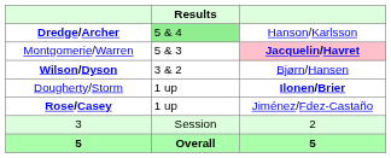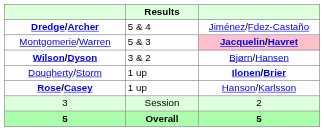 <table border="1" cellpadding="3" style="border-collapse:collapse; text-align:center;">
 <tr style="background:#ddffdd;">
 <th style="width:12em;"> </th>
 <th style="width:7em;">Results</th>
 <th style="width:12em;"></th>
 </tr>
 <tr>
 <td><strong><a href='#'>Dredge</a>/<a href='#'>Archer</a></strong></td>
-<td align=left style="background: lightgreen;"> 5 & 4</td>
-<td><a href='#'>Hanson</a>/<a href='#'>Karlsson</a></td>
+<td align=left> 5 & 4</td>
+<td><a href='#'>Jiménez</a>/<a href='#'>Fdez-Castaño</a></td>
 </tr>
 <tr>
 <td><a href='#'>Montgomerie</a>/<a href='#'>Warren</a></td>
 <td align=left> 5 & 3</td>
 <td style="background: pink;"><strong><a href='#'>Jacquelin</a>/<a href='#'>Havret</a></strong></td>
 </tr>
 <tr>
 <td><strong><a href='#'>Wilson</a>/<a href='#'>Dyson</a></strong></td>
 <td align=left> 3 & 2</td>
 <td><a href='#'>Bjørn</a>/<a href='#'>Hansen</a></td>
 </tr>
 <tr>
 <td><a href='#'>Dougherty</a>/<a href='#'>Storm</a></td>
 <td align=left> 1 up</td>
 <td><strong><a href='#'>Ilonen</a>/<a href='#'>Brier</a></strong></td>
 </tr>
 <tr>
 <td><strong><a href='#'>Rose</a>/<a href='#'>Casey</a></strong></td>
 <td align=left> 1 up</td>
-<td><a href='#'>Jiménez</a>/<a href='#'>Fdez-Castaño</a></td>
+<td><a href='#'>Hanson</a>/<a href='#'>Karlsson</a></td>
 </tr>
 <tr style="background:#ddffdd;">
 <td>3</td>
 <td>Session</td>
 <td>2</td>
 </tr>
 <tr style="background:#aaffaa;">
 <th>5</th>
 <th>Overall</th>
 <th>5</th>
 </tr>
 </table>
